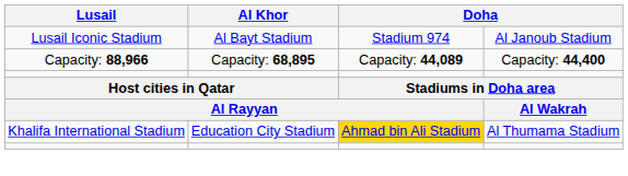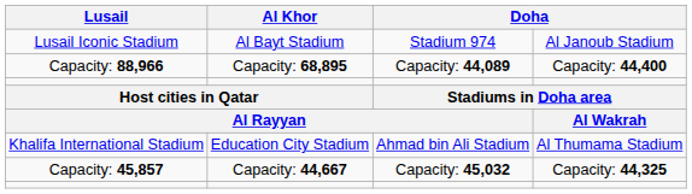 <table class="wikitable" style="text-align:center">
 <tr>
 <th><a href='#'>Lusail</a></th>
 <th><a href='#'>Al Khor</a></th>
 <th colspan=2><a href='#'>Doha</a></th>
 </tr>
 <tr>
 <td><a href='#'>Lusail Iconic Stadium</a></td>
 <td><a href='#'>Al Bayt Stadium</a></td>
 <td><a href='#'>Stadium 974</a></td>
 <td><a href='#'>Al Janoub Stadium</a></td>
 </tr>
 <tr>
 <td>Capacity: <strong>88,966</strong></td>
 <td>Capacity: <strong>68,895</strong></td>
 <td>Capacity: <strong>44,089</strong></td>
 <td>Capacity: <strong>44,400</strong></td>
 </tr>
 <tr>
 <td></td>
 <td></td>
 <td></td>
 <td></td>
 </tr>
 <tr>
 <th rowspan="1" colspan="2">Host cities in Qatar</th>
 <th rowspan="1" colspan="2">Stadiums in <a href='#'>Doha area</a></th>
 </tr>
 <tr>
 <th colspan="3"><a href='#'>Al Rayyan</a></th>
 <th><a href='#'>Al Wakrah</a></th>
 </tr>
 <tr>
 <td><a href='#'>Khalifa International Stadium</a></td>
 <td><a href='#'>Education City Stadium</a></td>
-<td style="background: gold;"><a href='#'>Ahmad bin Ali Stadium</a> </td>
+<td><a href='#'>Ahmad bin Ali Stadium</a> </td>
 <td><a href='#'>Al Thumama Stadium</a></td>
+</tr>
+<tr>
+<td>Capacity: <strong>45,857</strong></td>
+<td>Capacity: <strong>44,667</strong></td>
+<td>Capacity: <strong>45,032</strong></td>
+<td>Capacity: <strong>44,325</strong></td>
 </tr>
 <tr>
 <td></td>
 <td></td>
 <td></td>
 <td></td>
 </tr>
 </table>
